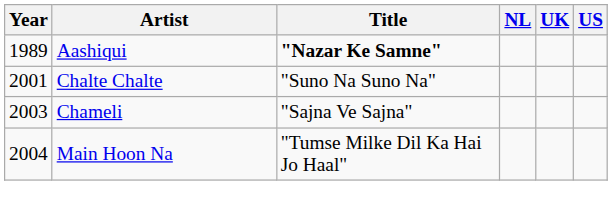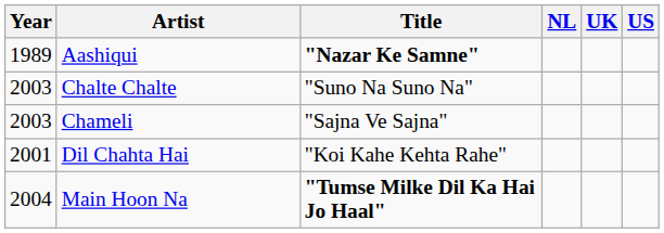 <table class="wikitable sortable" width="80%">
 <tr>
 <th width="5%">Year</th>
 <th width="40%">Artist</th>
 <th width="40%">Title</th>
 <th width="5%"><a href='#'>NL</a></th>
 <th width="5%"><a href='#'>UK</a></th>
 <th width="5%"><a href='#'>US</a></th>
 </tr>
 <tr>
 <td>1989</td>
 <td><a href='#'>Aashiqui</a></td>
 <td><strong>"Nazar Ke Samne"</strong></td>
 <td></td>
 <td></td>
 <td></td>
 </tr>
 <tr>
-<td>2001</td>
+<td>2003</td>
 <td><a href='#'>Chalte Chalte</a></td>
 <td>"Suno Na Suno Na"</td>
 <td></td>
 <td></td>
 <td></td>
 </tr>
 <tr>
 <td>2003</td>
 <td><a href='#'>Chameli</a></td>
 <td>"Sajna Ve Sajna"</td>
 <td></td>
 <td></td>
 <td></td>
 </tr>
 <tr>
+<td>2001</td>
+<td><a href='#'>Dil Chahta Hai</a></td>
+<td>"Koi Kahe Kehta Rahe"</td>
+<td></td>
+<td></td>
+<td></td>
+</tr>
+<tr>
 <td>2004</td>
 <td><a href='#'>Main Hoon Na</a></td>
-<td>"Tumse Milke Dil Ka Hai Jo Haal"</td>
+<td><strong>"Tumse Milke Dil Ka Hai Jo Haal"</strong></td>
 <td></td>
 <td></td>
 <td></td>
 </tr>
 </table>
